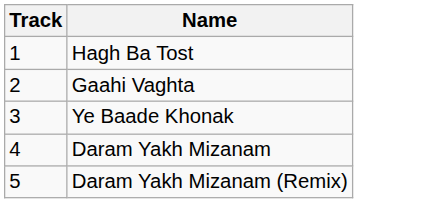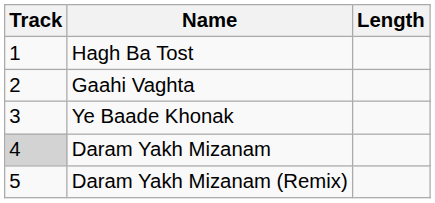 <table class="wikitable">
 <tr>
 <th>Track</th>
 <th>Name</th>
+<th>Length</th>
 </tr>
 <tr>
 <td>1</td>
 <td>Hagh Ba Tost</td>
+<td></td>
 </tr>
 <tr>
 <td>2</td>
 <td>Gaahi Vaghta</td>
+<td></td>
 </tr>
 <tr>
 <td>3</td>
 <td>Ye Baade Khonak</td>
+<td></td>
 </tr>
 <tr>
-<td>4</td>
+<td style="background: lightgrey;">4</td>
 <td>Daram Yakh Mizanam</td>
+<td></td>
 </tr>
 <tr>
 <td>5</td>
 <td>Daram Yakh Mizanam (Remix)</td>
+<td></td>
 </tr>
 </table>
